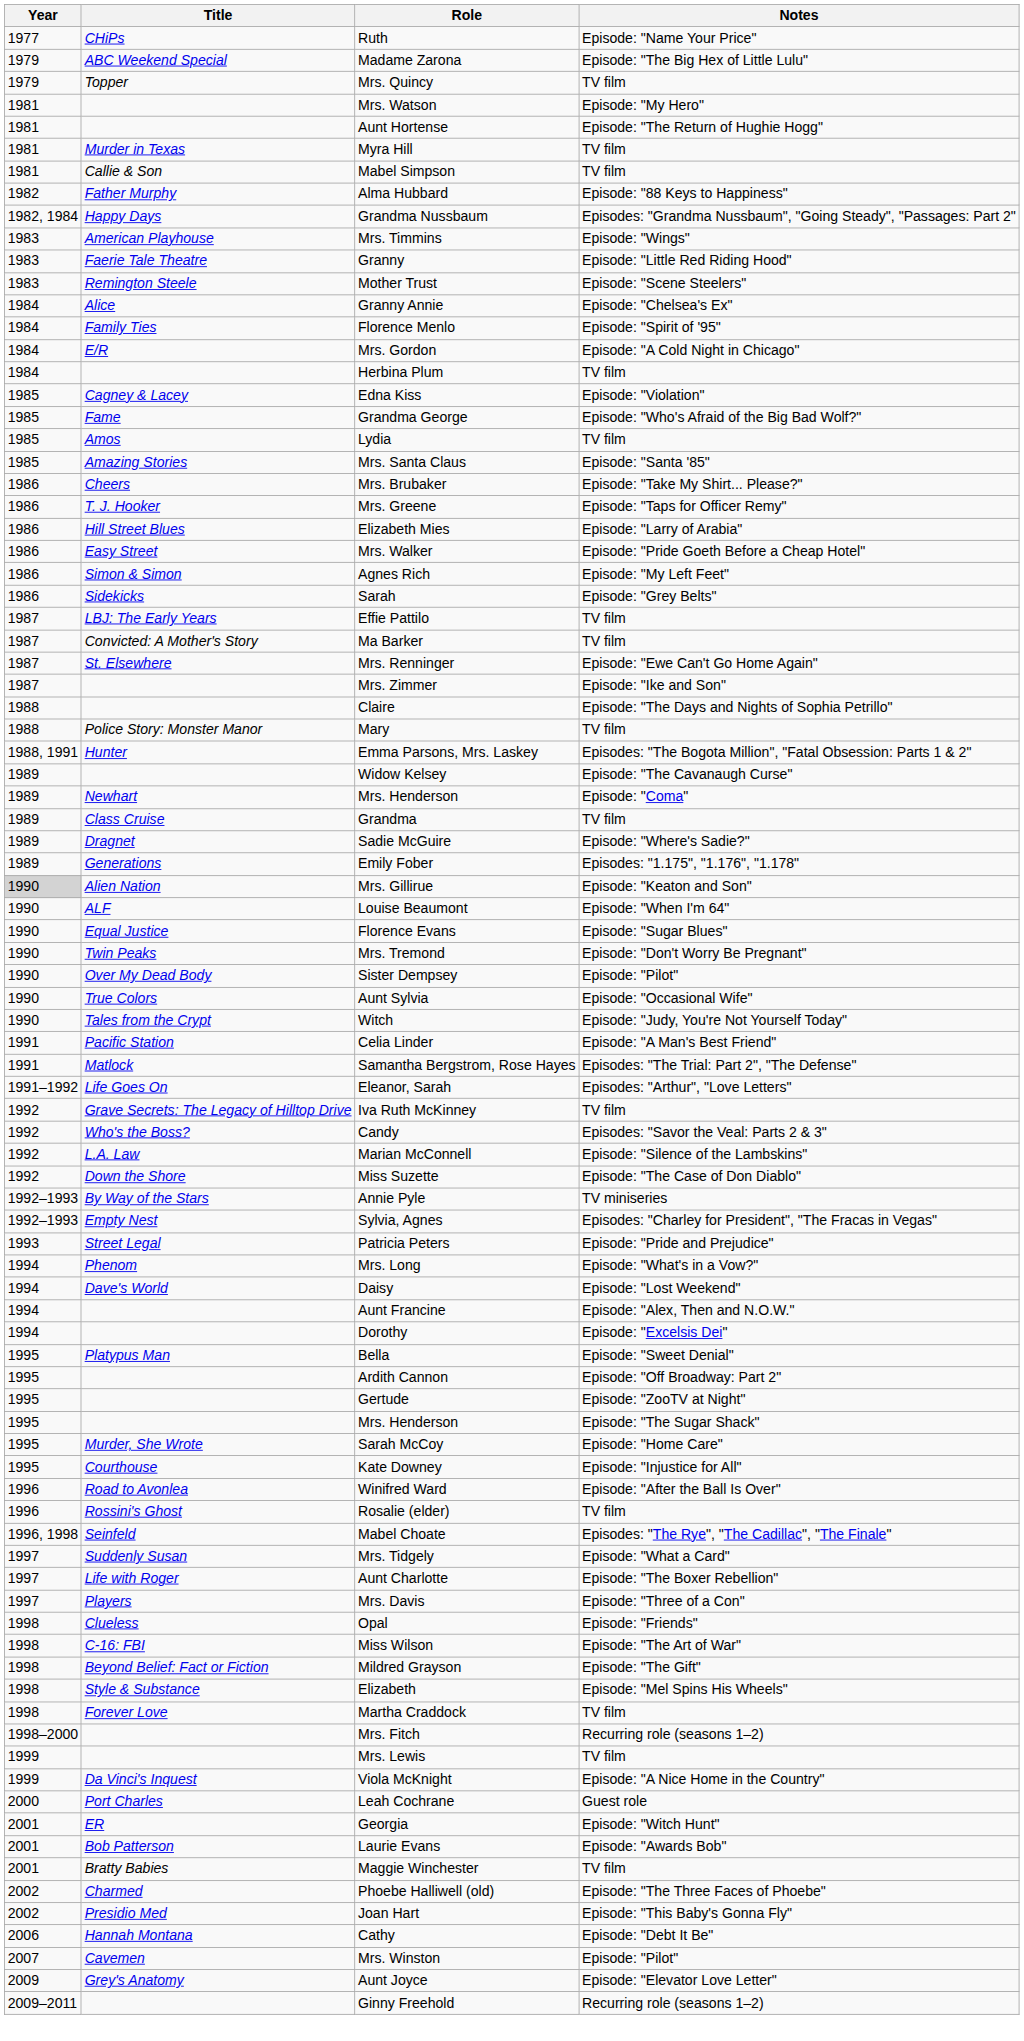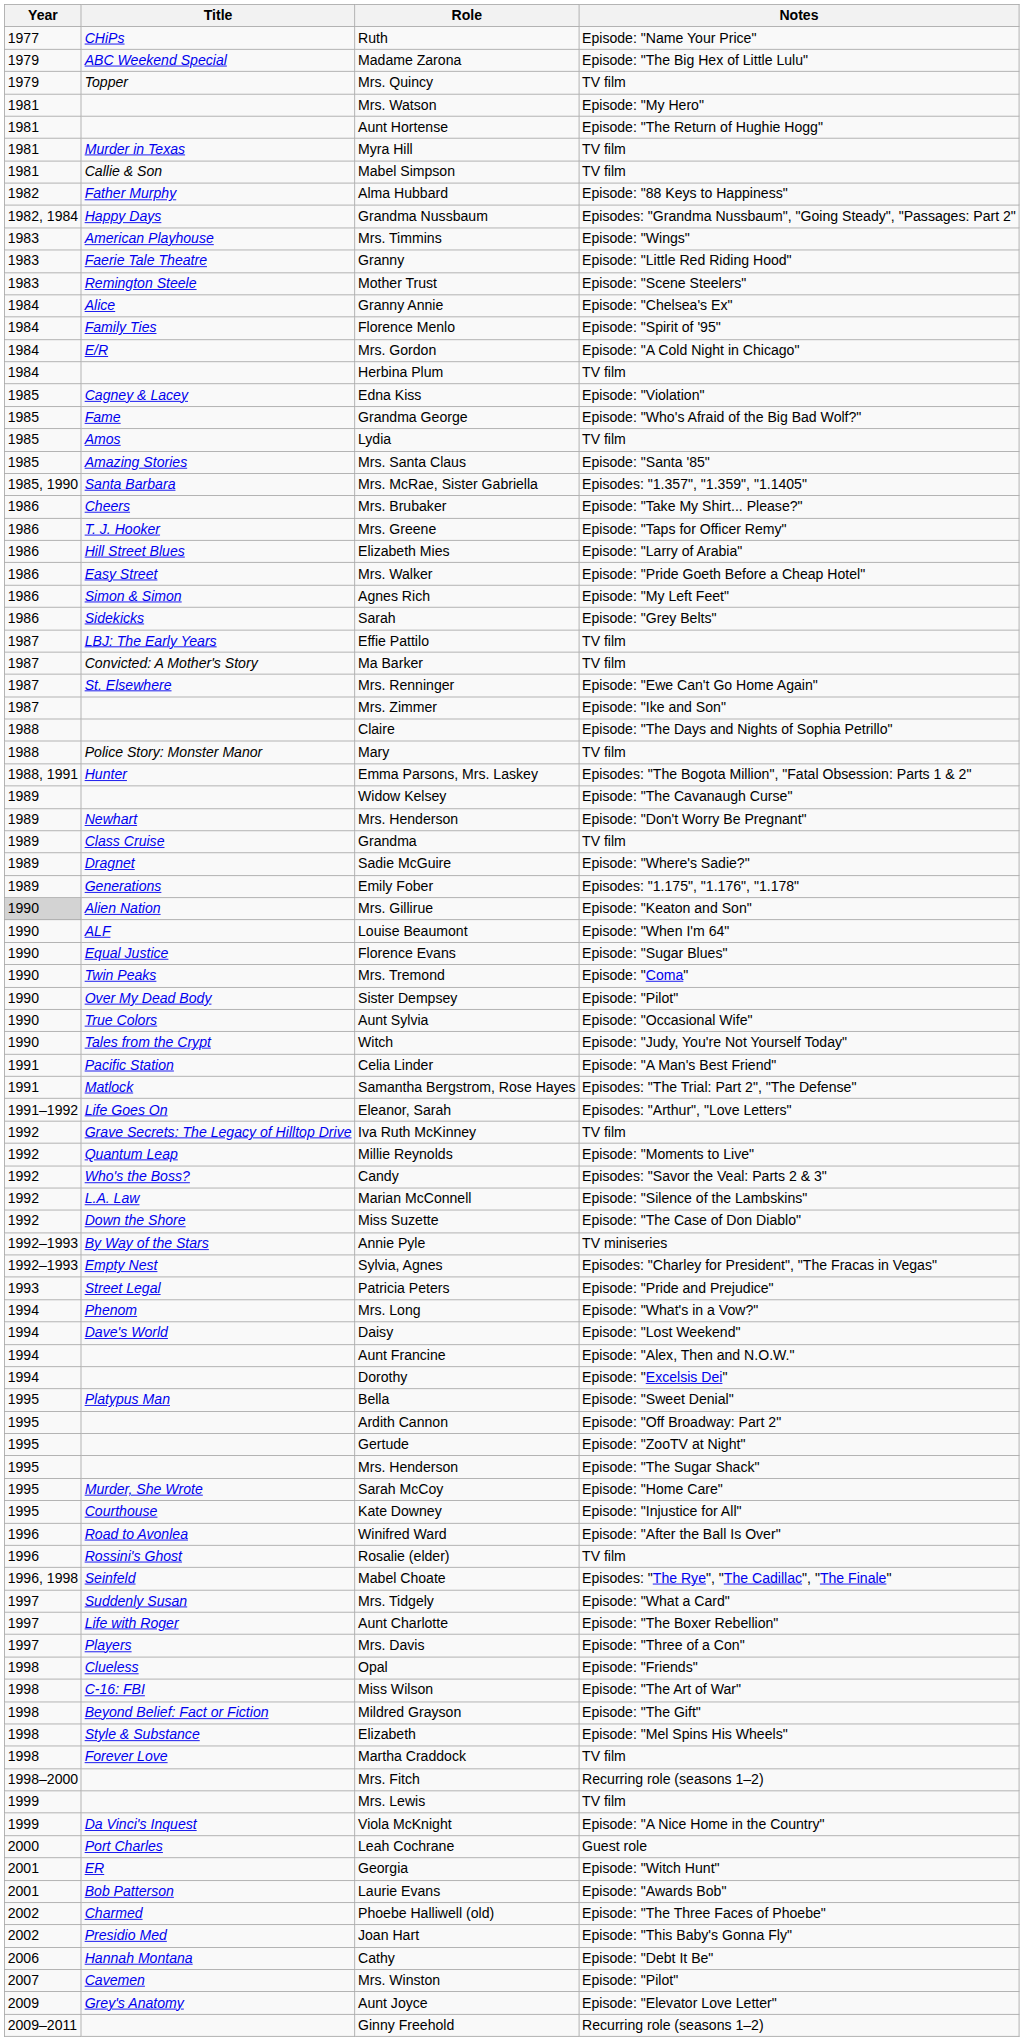 <table class="wikitable sortable">
 <tr>
 <th>Year</th>
 <th>Title</th>
 <th>Role</th>
 <th class="unsortable">Notes</th>
 </tr>
 <tr>
 <td>1977</td>
 <td><em><a href='#'>CHiPs</a></em></td>
 <td>Ruth</td>
 <td>Episode: "Name Your Price"</td>
 </tr>
 <tr>
 <td>1979</td>
 <td><em><a href='#'>ABC Weekend Special</a></em></td>
 <td>Madame Zarona</td>
 <td>Episode: "The Big Hex of Little Lulu"</td>
 </tr>
 <tr>
 <td>1979</td>
 <td><em>Topper</em></td>
 <td>Mrs. Quincy</td>
 <td>TV film</td>
 </tr>
 <tr>
 <td>1981</td>
 <td><em></em></td>
 <td>Mrs. Watson</td>
 <td>Episode: "My Hero"</td>
 </tr>
 <tr>
 <td>1981</td>
 <td><em></em></td>
 <td>Aunt Hortense</td>
 <td>Episode: "The Return of Hughie Hogg"</td>
 </tr>
 <tr>
 <td>1981</td>
 <td><em><a href='#'>Murder in Texas</a></em></td>
 <td>Myra Hill</td>
 <td>TV film</td>
 </tr>
 <tr>
 <td>1981</td>
 <td><em>Callie & Son</em></td>
 <td>Mabel Simpson</td>
 <td>TV film</td>
 </tr>
 <tr>
 <td>1982</td>
 <td><em><a href='#'>Father Murphy</a></em></td>
 <td>Alma Hubbard</td>
 <td>Episode: "88 Keys to Happiness"</td>
 </tr>
 <tr>
 <td>1982, 1984</td>
 <td><em><a href='#'>Happy Days</a></em></td>
 <td>Grandma Nussbaum</td>
 <td>Episodes: "Grandma Nussbaum", "Going Steady", "Passages: Part 2"</td>
 </tr>
 <tr>
 <td>1983</td>
 <td><em><a href='#'>American Playhouse</a></em></td>
 <td>Mrs. Timmins</td>
 <td>Episode: "Wings"</td>
 </tr>
 <tr>
 <td>1983</td>
 <td><em><a href='#'>Faerie Tale Theatre</a></em></td>
 <td>Granny</td>
 <td>Episode: "Little Red Riding Hood"</td>
 </tr>
 <tr>
 <td>1983</td>
 <td><em><a href='#'>Remington Steele</a></em></td>
 <td>Mother Trust</td>
 <td>Episode: "Scene Steelers"</td>
 </tr>
 <tr>
 <td>1984</td>
 <td><em><a href='#'>Alice</a></em></td>
 <td>Granny Annie</td>
 <td>Episode: "Chelsea's Ex"</td>
 </tr>
 <tr>
 <td>1984</td>
 <td><em><a href='#'>Family Ties</a></em></td>
 <td>Florence Menlo</td>
 <td>Episode: "Spirit of '95"</td>
 </tr>
 <tr>
 <td>1984</td>
 <td><em><a href='#'>E/R</a></em></td>
 <td>Mrs. Gordon</td>
 <td>Episode: "A Cold Night in Chicago"</td>
 </tr>
 <tr>
 <td>1984</td>
 <td><em></em></td>
 <td>Herbina Plum</td>
 <td>TV film</td>
 </tr>
 <tr>
 <td>1985</td>
 <td><em><a href='#'>Cagney & Lacey</a></em></td>
 <td>Edna Kiss</td>
 <td>Episode: "Violation"</td>
 </tr>
 <tr>
 <td>1985</td>
 <td><em><a href='#'>Fame</a></em></td>
 <td>Grandma George</td>
 <td>Episode: "Who's Afraid of the Big Bad Wolf?"</td>
 </tr>
 <tr>
 <td>1985</td>
 <td><em><a href='#'>Amos</a></em></td>
 <td>Lydia</td>
 <td>TV film</td>
 </tr>
 <tr>
 <td>1985</td>
 <td><em><a href='#'>Amazing Stories</a></em></td>
 <td>Mrs. Santa Claus</td>
 <td>Episode: "Santa '85"</td>
 </tr>
 <tr>
+<td>1985, 1990</td>
+<td><em><a href='#'>Santa Barbara</a></em></td>
+<td>Mrs. McRae, Sister Gabriella</td>
+<td>Episodes: "1.357", "1.359", "1.1405"</td>
+</tr>
+<tr>
 <td>1986</td>
 <td><em><a href='#'>Cheers</a></em></td>
 <td>Mrs. Brubaker</td>
 <td>Episode: "Take My Shirt... Please?"</td>
 </tr>
 <tr>
 <td>1986</td>
 <td><em><a href='#'>T. J. Hooker</a></em></td>
 <td>Mrs. Greene</td>
 <td>Episode: "Taps for Officer Remy"</td>
 </tr>
 <tr>
 <td>1986</td>
 <td><em><a href='#'>Hill Street Blues</a></em></td>
 <td>Elizabeth Mies</td>
 <td>Episode: "Larry of Arabia"</td>
 </tr>
 <tr>
 <td>1986</td>
 <td><em><a href='#'>Easy Street</a></em></td>
 <td>Mrs. Walker</td>
 <td>Episode: "Pride Goeth Before a Cheap Hotel"</td>
 </tr>
 <tr>
 <td>1986</td>
 <td><em><a href='#'>Simon & Simon</a></em></td>
 <td>Agnes Rich</td>
 <td>Episode: "My Left Feet"</td>
 </tr>
 <tr>
 <td>1986</td>
 <td><em><a href='#'>Sidekicks</a></em></td>
 <td>Sarah</td>
 <td>Episode: "Grey Belts"</td>
 </tr>
 <tr>
 <td>1987</td>
 <td><em><a href='#'>LBJ: The Early Years</a></em></td>
 <td>Effie Pattilo</td>
 <td>TV film</td>
 </tr>
 <tr>
 <td>1987</td>
 <td><em>Convicted: A Mother's Story</em></td>
 <td>Ma Barker</td>
 <td>TV film</td>
 </tr>
 <tr>
 <td>1987</td>
 <td><em><a href='#'>St. Elsewhere</a></em></td>
 <td>Mrs. Renninger</td>
 <td>Episode: "Ewe Can't Go Home Again"</td>
 </tr>
 <tr>
 <td>1987</td>
 <td><em></em></td>
 <td>Mrs. Zimmer</td>
 <td>Episode: "Ike and Son"</td>
 </tr>
 <tr>
 <td>1988</td>
 <td><em></em></td>
 <td>Claire</td>
 <td>Episode: "The Days and Nights of Sophia Petrillo"</td>
 </tr>
 <tr>
 <td>1988</td>
 <td><em>Police Story: Monster Manor</em></td>
 <td>Mary</td>
 <td>TV film</td>
 </tr>
 <tr>
 <td>1988, 1991</td>
 <td><em><a href='#'>Hunter</a></em></td>
 <td>Emma Parsons, Mrs. Laskey</td>
 <td>Episodes: "The Bogota Million", "Fatal Obsession: Parts 1 & 2"</td>
 </tr>
 <tr>
 <td>1989</td>
 <td><em></em></td>
 <td>Widow Kelsey</td>
 <td>Episode: "The Cavanaugh Curse"</td>
 </tr>
 <tr>
 <td>1989</td>
 <td><em><a href='#'>Newhart</a></em></td>
 <td>Mrs. Henderson</td>
-<td>Episode: "<a href='#'>Coma</a>"</td>
+<td>Episode: "Don't Worry Be Pregnant"</td>
 </tr>
 <tr>
 <td>1989</td>
 <td><em><a href='#'>Class Cruise</a></em></td>
 <td>Grandma</td>
 <td>TV film</td>
 </tr>
 <tr>
 <td>1989</td>
 <td><em><a href='#'>Dragnet</a></em></td>
 <td>Sadie McGuire</td>
 <td>Episode: "Where's Sadie?"</td>
 </tr>
 <tr>
 <td>1989</td>
 <td><em><a href='#'>Generations</a></em></td>
 <td>Emily Fober</td>
 <td>Episodes: "1.175", "1.176", "1.178"</td>
 </tr>
 <tr>
 <td style="background: lightgrey;">1990</td>
 <td><em><a href='#'>Alien Nation</a></em></td>
 <td>Mrs. Gillirue</td>
 <td>Episode: "Keaton and Son"</td>
 </tr>
 <tr>
 <td>1990</td>
 <td><em><a href='#'>ALF</a></em></td>
 <td>Louise Beaumont</td>
 <td>Episode: "When I'm 64"</td>
 </tr>
 <tr>
 <td>1990</td>
 <td><em><a href='#'>Equal Justice</a></em></td>
 <td>Florence Evans</td>
 <td>Episode: "Sugar Blues"</td>
 </tr>
 <tr>
 <td>1990</td>
 <td><em><a href='#'>Twin Peaks</a></em></td>
 <td>Mrs. Tremond</td>
-<td>Episode: "Don't Worry Be Pregnant"</td>
+<td>Episode: "<a href='#'>Coma</a>"</td>
 </tr>
 <tr>
 <td>1990</td>
 <td><em><a href='#'>Over My Dead Body</a></em></td>
 <td>Sister Dempsey</td>
 <td>Episode: "Pilot"</td>
 </tr>
 <tr>
 <td>1990</td>
 <td><em><a href='#'>True Colors</a></em></td>
 <td>Aunt Sylvia</td>
 <td>Episode: "Occasional Wife"</td>
 </tr>
 <tr>
 <td>1990</td>
 <td><em><a href='#'>Tales from the Crypt</a></em></td>
 <td>Witch</td>
 <td>Episode: "Judy, You're Not Yourself Today"</td>
 </tr>
 <tr>
 <td>1991</td>
 <td><em><a href='#'>Pacific Station</a></em></td>
 <td>Celia Linder</td>
 <td>Episode: "A Man's Best Friend"</td>
 </tr>
 <tr>
 <td>1991</td>
 <td><em><a href='#'>Matlock</a></em></td>
 <td>Samantha Bergstrom, Rose Hayes</td>
 <td>Episodes: "The Trial: Part 2", "The Defense"</td>
 </tr>
 <tr>
 <td>1991–1992</td>
 <td><em><a href='#'>Life Goes On</a></em></td>
 <td>Eleanor, Sarah</td>
 <td>Episodes: "Arthur", "Love Letters"</td>
 </tr>
 <tr>
 <td>1992</td>
 <td><em><a href='#'>Grave Secrets: The Legacy of Hilltop Drive</a></em></td>
 <td>Iva Ruth McKinney</td>
 <td>TV film</td>
+</tr>
+<tr>
+<td>1992</td>
+<td><em><a href='#'>Quantum Leap</a></em></td>
+<td>Millie Reynolds</td>
+<td>Episode: "Moments to Live"</td>
 </tr>
 <tr>
 <td>1992</td>
 <td><em><a href='#'>Who's the Boss?</a></em></td>
 <td>Candy</td>
 <td>Episodes: "Savor the Veal: Parts 2 & 3"</td>
 </tr>
 <tr>
 <td>1992</td>
 <td><em><a href='#'>L.A. Law</a></em></td>
 <td>Marian McConnell</td>
 <td>Episode: "Silence of the Lambskins"</td>
 </tr>
 <tr>
 <td>1992</td>
 <td><em><a href='#'>Down the Shore</a></em></td>
 <td>Miss Suzette</td>
 <td>Episode: "The Case of Don Diablo"</td>
 </tr>
 <tr>
 <td>1992–1993</td>
 <td><em><a href='#'>By Way of the Stars</a></em></td>
 <td>Annie Pyle</td>
 <td>TV miniseries</td>
 </tr>
 <tr>
 <td>1992–1993</td>
 <td><em><a href='#'>Empty Nest</a></em></td>
 <td>Sylvia, Agnes</td>
 <td>Episodes: "Charley for President", "The Fracas in Vegas"</td>
 </tr>
 <tr>
 <td>1993</td>
 <td><em><a href='#'>Street Legal</a></em></td>
 <td>Patricia Peters</td>
 <td>Episode: "Pride and Prejudice"</td>
 </tr>
 <tr>
 <td>1994</td>
 <td><em><a href='#'>Phenom</a></em></td>
 <td>Mrs. Long</td>
 <td>Episode: "What's in a Vow?"</td>
 </tr>
 <tr>
 <td>1994</td>
 <td><em><a href='#'>Dave's World</a></em></td>
 <td>Daisy</td>
 <td>Episode: "Lost Weekend"</td>
 </tr>
 <tr>
 <td>1994</td>
 <td><em></em></td>
 <td>Aunt Francine</td>
 <td>Episode: "Alex, Then and N.O.W."</td>
 </tr>
 <tr>
 <td>1994</td>
 <td><em></em></td>
 <td>Dorothy</td>
 <td>Episode: "<a href='#'>Excelsis Dei</a>"</td>
 </tr>
 <tr>
 <td>1995</td>
 <td><em><a href='#'>Platypus Man</a></em></td>
 <td>Bella</td>
 <td>Episode: "Sweet Denial"</td>
 </tr>
 <tr>
 <td>1995</td>
 <td><em></em></td>
 <td>Ardith Cannon</td>
 <td>Episode: "Off Broadway: Part 2"</td>
 </tr>
 <tr>
 <td>1995</td>
 <td><em></em></td>
 <td>Gertude</td>
 <td>Episode: "ZooTV at Night"</td>
 </tr>
 <tr>
 <td>1995</td>
 <td><em></em></td>
 <td>Mrs. Henderson</td>
 <td>Episode: "The Sugar Shack"</td>
 </tr>
 <tr>
 <td>1995</td>
 <td><em><a href='#'>Murder, She Wrote</a></em></td>
 <td>Sarah McCoy</td>
 <td>Episode: "Home Care"</td>
 </tr>
 <tr>
 <td>1995</td>
 <td><em><a href='#'>Courthouse</a></em></td>
 <td>Kate Downey</td>
 <td>Episode: "Injustice for All"</td>
 </tr>
 <tr>
 <td>1996</td>
 <td><em><a href='#'>Road to Avonlea</a></em></td>
 <td>Winifred Ward</td>
 <td>Episode: "After the Ball Is Over"</td>
 </tr>
 <tr>
 <td>1996</td>
 <td><em><a href='#'>Rossini's Ghost</a></em></td>
 <td>Rosalie (elder)</td>
 <td>TV film</td>
 </tr>
 <tr>
 <td>1996, 1998</td>
 <td><em><a href='#'>Seinfeld</a></em></td>
 <td>Mabel Choate</td>
 <td>Episodes: "<a href='#'>The Rye</a>", "<a href='#'>The Cadillac</a>", "<a href='#'>The Finale</a>"</td>
 </tr>
 <tr>
 <td>1997</td>
 <td><em><a href='#'>Suddenly Susan</a></em></td>
 <td>Mrs. Tidgely</td>
 <td>Episode: "What a Card"</td>
 </tr>
 <tr>
 <td>1997</td>
 <td><em><a href='#'>Life with Roger</a></em></td>
 <td>Aunt Charlotte</td>
 <td>Episode: "The Boxer Rebellion"</td>
 </tr>
 <tr>
 <td>1997</td>
 <td><em><a href='#'>Players</a></em></td>
 <td>Mrs. Davis</td>
 <td>Episode: "Three of a Con"</td>
 </tr>
 <tr>
 <td>1998</td>
 <td><em><a href='#'>Clueless</a></em></td>
 <td>Opal</td>
 <td>Episode: "Friends"</td>
 </tr>
 <tr>
 <td>1998</td>
 <td><em><a href='#'>C-16: FBI</a></em></td>
 <td>Miss Wilson</td>
 <td>Episode: "The Art of War"</td>
 </tr>
 <tr>
 <td>1998</td>
 <td><em><a href='#'>Beyond Belief: Fact or Fiction</a></em></td>
 <td>Mildred Grayson</td>
 <td>Episode: "The Gift"</td>
 </tr>
 <tr>
 <td>1998</td>
 <td><em><a href='#'>Style & Substance</a></em></td>
 <td>Elizabeth</td>
 <td>Episode: "Mel Spins His Wheels"</td>
 </tr>
 <tr>
 <td>1998</td>
 <td><em><a href='#'>Forever Love</a></em></td>
 <td>Martha Craddock</td>
 <td>TV film</td>
 </tr>
 <tr>
 <td>1998–2000</td>
 <td><em></em></td>
 <td>Mrs. Fitch</td>
 <td>Recurring role (seasons 1–2)</td>
 </tr>
 <tr>
 <td>1999</td>
 <td><em></em></td>
 <td>Mrs. Lewis</td>
 <td>TV film</td>
 </tr>
 <tr>
 <td>1999</td>
 <td><em><a href='#'>Da Vinci's Inquest</a></em></td>
 <td>Viola McKnight</td>
 <td>Episode: "A Nice Home in the Country"</td>
 </tr>
 <tr>
 <td>2000</td>
 <td><em><a href='#'>Port Charles</a></em></td>
 <td>Leah Cochrane</td>
 <td>Guest role</td>
 </tr>
 <tr>
 <td>2001</td>
 <td><em><a href='#'>ER</a></em></td>
 <td>Georgia</td>
 <td>Episode: "Witch Hunt"</td>
 </tr>
 <tr>
 <td>2001</td>
 <td><em><a href='#'>Bob Patterson</a></em></td>
 <td>Laurie Evans</td>
 <td>Episode: "Awards Bob"</td>
 </tr>
 <tr>
-<td>2001</td>
-<td><em>Bratty Babies</em></td>
-<td>Maggie Winchester</td>
-<td>TV film</td>
-</tr>
-<tr>
 <td>2002</td>
 <td><em><a href='#'>Charmed</a></em></td>
 <td>Phoebe Halliwell (old)</td>
 <td>Episode: "The Three Faces of Phoebe"</td>
 </tr>
 <tr>
 <td>2002</td>
 <td><em><a href='#'>Presidio Med</a></em></td>
 <td>Joan Hart</td>
 <td>Episode: "This Baby's Gonna Fly"</td>
 </tr>
 <tr>
 <td>2006</td>
 <td><em><a href='#'>Hannah Montana</a></em></td>
 <td>Cathy</td>
 <td>Episode: "Debt It Be"</td>
 </tr>
 <tr>
 <td>2007</td>
 <td><em><a href='#'>Cavemen</a></em></td>
 <td>Mrs. Winston</td>
 <td>Episode: "Pilot"</td>
 </tr>
 <tr>
 <td>2009</td>
 <td><em><a href='#'>Grey's Anatomy</a></em></td>
 <td>Aunt Joyce</td>
 <td>Episode: "Elevator Love Letter"</td>
 </tr>
 <tr>
 <td>2009–2011</td>
 <td><em></em></td>
 <td>Ginny Freehold</td>
 <td>Recurring role (seasons 1–2)</td>
 </tr>
 </table>
